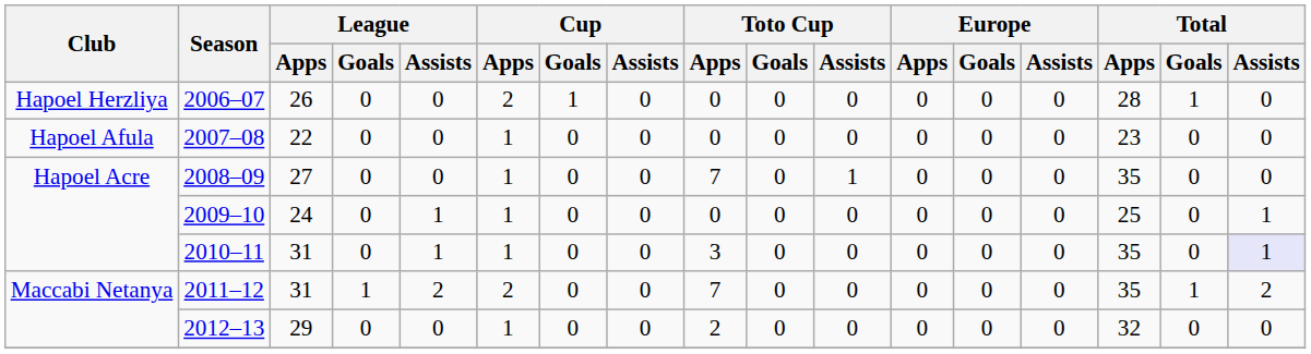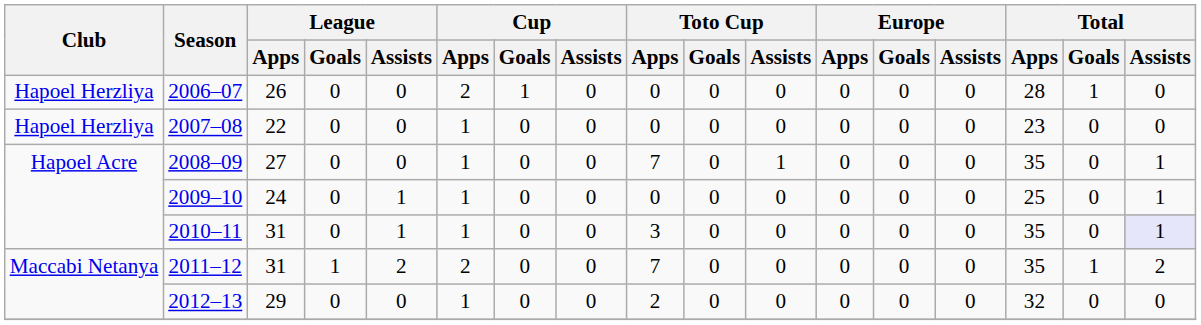 <table class="wikitable" style="font-size:90%; text-align: center;">
 <tr>
 <th rowspan="2">Club</th>
 <th rowspan="2">Season</th>
 <th colspan="3">League</th>
 <th colspan="3">Cup</th>
 <th colspan="3">Toto Cup</th>
 <th colspan="3">Europe</th>
 <th colspan="3">Total</th>
 </tr>
 <tr>
 <th>Apps</th>
 <th>Goals</th>
 <th>Assists</th>
 <th>Apps</th>
 <th>Goals</th>
 <th>Assists</th>
 <th>Apps</th>
 <th>Goals</th>
 <th>Assists</th>
 <th>Apps</th>
 <th>Goals</th>
 <th>Assists</th>
 <th>Apps</th>
 <th>Goals</th>
 <th>Assists</th>
 </tr>
 <tr |-||-||-|>
 <td rowspan="1" valign="top"><a href='#'>Hapoel Herzliya</a></td>
 <td><a href='#'>2006–07</a></td>
 <td>26</td>
 <td>0</td>
 <td>0</td>
 <td>2</td>
 <td>1</td>
 <td>0</td>
 <td>0</td>
 <td>0</td>
 <td>0</td>
 <td>0</td>
 <td>0</td>
 <td>0</td>
 <td>28</td>
 <td>1</td>
 <td>0</td>
 </tr>
 <tr>
-<td rowspan="1" valign="top"><a href='#'>Hapoel Afula</a></td>
+<td rowspan="1" valign="top"><a href='#'>Hapoel Herzliya</a></td>
 <td><a href='#'>2007–08</a></td>
 <td>22</td>
 <td>0</td>
 <td>0</td>
 <td>1</td>
 <td>0</td>
 <td>0</td>
 <td>0</td>
 <td>0</td>
 <td>0</td>
 <td>0</td>
 <td>0</td>
 <td>0</td>
 <td>23</td>
 <td>0</td>
 <td>0</td>
 </tr>
 <tr>
 <td rowspan="3" valign="top"><a href='#'>Hapoel Acre</a></td>
 <td><a href='#'>2008–09</a></td>
 <td>27</td>
 <td>0</td>
 <td>0</td>
 <td>1</td>
 <td>0</td>
 <td>0</td>
 <td>7</td>
 <td>0</td>
 <td>1</td>
 <td>0</td>
 <td>0</td>
 <td>0</td>
 <td>35</td>
 <td>0</td>
-<td>0</td>
+<td>1</td>
 </tr>
 <tr>
 <td><a href='#'>2009–10</a></td>
 <td>24</td>
 <td>0</td>
 <td>1</td>
 <td>1</td>
 <td>0</td>
 <td>0</td>
 <td>0</td>
 <td>0</td>
 <td>0</td>
 <td>0</td>
 <td>0</td>
 <td>0</td>
 <td>25</td>
 <td>0</td>
 <td>1</td>
 </tr>
 <tr>
 <td><a href='#'>2010–11</a></td>
 <td>31</td>
 <td>0</td>
 <td>1</td>
 <td>1</td>
 <td>0</td>
 <td>0</td>
 <td>3</td>
 <td>0</td>
 <td>0</td>
 <td>0</td>
 <td>0</td>
 <td>0</td>
 <td>35</td>
 <td>0</td>
 <td style="background: lavender;">1</td>
 </tr>
 <tr>
 <td rowspan="2" valign="top"><a href='#'>Maccabi Netanya</a></td>
 <td><a href='#'>2011–12</a></td>
 <td>31</td>
 <td>1</td>
 <td>2</td>
 <td>2</td>
 <td>0</td>
 <td>0</td>
 <td>7</td>
 <td>0</td>
 <td>0</td>
 <td>0</td>
 <td>0</td>
 <td>0</td>
 <td>35</td>
 <td>1</td>
 <td>2</td>
 </tr>
 <tr>
 <td><a href='#'>2012–13</a></td>
 <td>29</td>
 <td>0</td>
 <td>0</td>
 <td>1</td>
 <td>0</td>
 <td>0</td>
 <td>2</td>
 <td>0</td>
 <td>0</td>
 <td>0</td>
 <td>0</td>
 <td>0</td>
 <td>32</td>
 <td>0</td>
 <td>0</td>
 </tr>
 <tr>
 </tr>
 </table>
